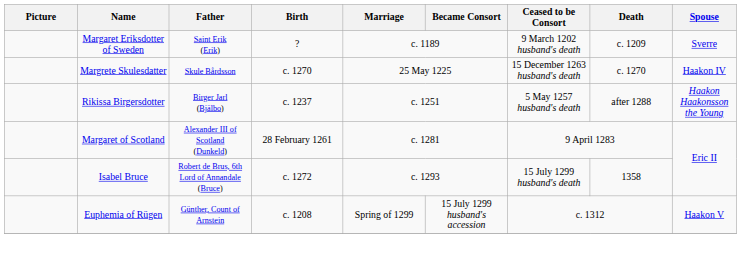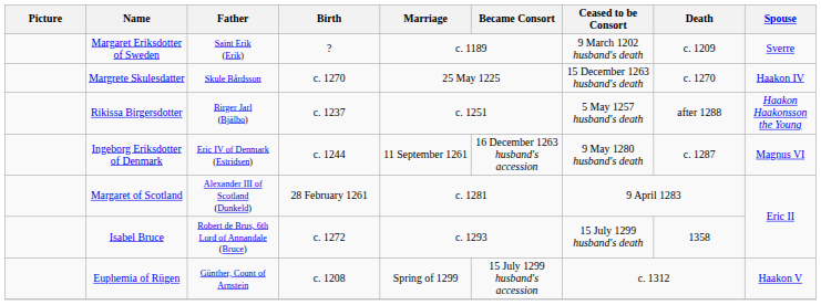 <table width=95% class="wikitable">
 <tr>
 <th width = "8%">Picture</th>
 <th width = "10%">Name</th>
 <th width = "9%">Father</th>
 <th width = "10%">Birth</th>
 <th width = "9%">Marriage</th>
 <th width = "9%">Became Consort</th>
 <th width = "9%">Ceased to be Consort</th>
 <th width = "9%">Death</th>
 <th width = "6%"><a href='#'>Spouse</a></th>
 </tr>
 <tr>
 <td align="center"></td>
 <td align="center"><a href='#'>Margaret Eriksdotter of Sweden</a></td>
 <td align="center"><small><a href='#'>Saint Erik</a><br>(<a href='#'>Erik</a>)</small></td>
 <td align="center">?</td>
 <td align="center" colspan="2">c. 1189</td>
 <td align="center">9 March 1202<br><em>husband's death</em></td>
 <td align="center">c. 1209</td>
 <td align="center"><a href='#'>Sverre</a></td>
 </tr>
 <tr>
 <td align="center"></td>
 <td align="center"><a href='#'>Margrete Skulesdatter</a></td>
 <td align="center"><small><a href='#'>Skule Bårdsson</a></small></td>
 <td align="center">c. 1270</td>
 <td align="center" colspan="2">25 May 1225</td>
 <td align="center">15 December 1263<br><em>husband's death</em></td>
 <td align="center">c. 1270</td>
 <td align="center"><a href='#'>Haakon IV</a></td>
 </tr>
 <tr>
 <td align="center"></td>
 <td align="center"><a href='#'>Rikissa Birgersdotter</a><br></td>
 <td align="center"><small><a href='#'>Birger Jarl</a><br>(<a href='#'>Bjälbo</a>)</small></td>
 <td align="center">c. 1237</td>
 <td align="center" colspan="2">c. 1251</td>
 <td align="center">5 May 1257<br><em>husband's death</em></td>
 <td align="center">after 1288</td>
 <td align="center"><em><a href='#'>Haakon Haakonsson the Young</a></em></td>
 </tr>
 <tr>
 <td align="center"></td>
+<td align="center"><a href='#'>Ingeborg Eriksdotter of Denmark</a></td>
+<td align="center"><small><a href='#'>Eric IV of Denmark</a><br>(<a href='#'>Estridsen</a>)</small></td>
+<td align="center">c. 1244</td>
+<td align="center">11 September 1261</td>
+<td align="center">16 December 1263 <br><em>husband's accession</em></td>
+<td align="center">9 May 1280<br><em>husband's death</em></td>
+<td align="center">c. 1287</td>
+<td align="center"><a href='#'>Magnus VI</a></td>
+</tr>
+<tr>
+<td align="center"></td>
 <td align="center"><a href='#'>Margaret of Scotland</a></td>
 <td align="center"><small><a href='#'>Alexander III of Scotland</a><br>(<a href='#'>Dunkeld</a>)</small></td>
 <td align="center">28 February 1261</td>
 <td align="center" colspan="2">c. 1281</td>
 <td align="center" colspan="2">9 April 1283</td>
 <td align="center" rowspan="2"><a href='#'>Eric II</a></td>
 </tr>
 <tr>
 <td align="center"></td>
 <td align="center"><a href='#'>Isabel Bruce</a></td>
 <td align="center"><small><a href='#'>Robert de Brus, 6th Lord of Annandale</a><br>(<a href='#'>Bruce</a>)</small></td>
 <td align="center">c. 1272</td>
 <td align="center" colspan="2">c. 1293</td>
 <td align="center">15 July 1299<br><em>husband's death</em></td>
 <td align="center">1358</td>
 </tr>
 <tr>
 <td align="center"></td>
 <td align="center"><a href='#'>Euphemia of Rügen</a></td>
 <td align="center"><small><a href='#'>Günther, Count of Arnstein</a></small></td>
 <td align="center">c. 1208</td>
 <td align="center">Spring of 1299</td>
 <td align="center">15 July 1299<br><em>husband's accession</em></td>
 <td align="center" colspan="2">c. 1312</td>
 <td align="center"><a href='#'>Haakon V</a></td>
 </tr>
 <tr>
 </tr>
 </table>
